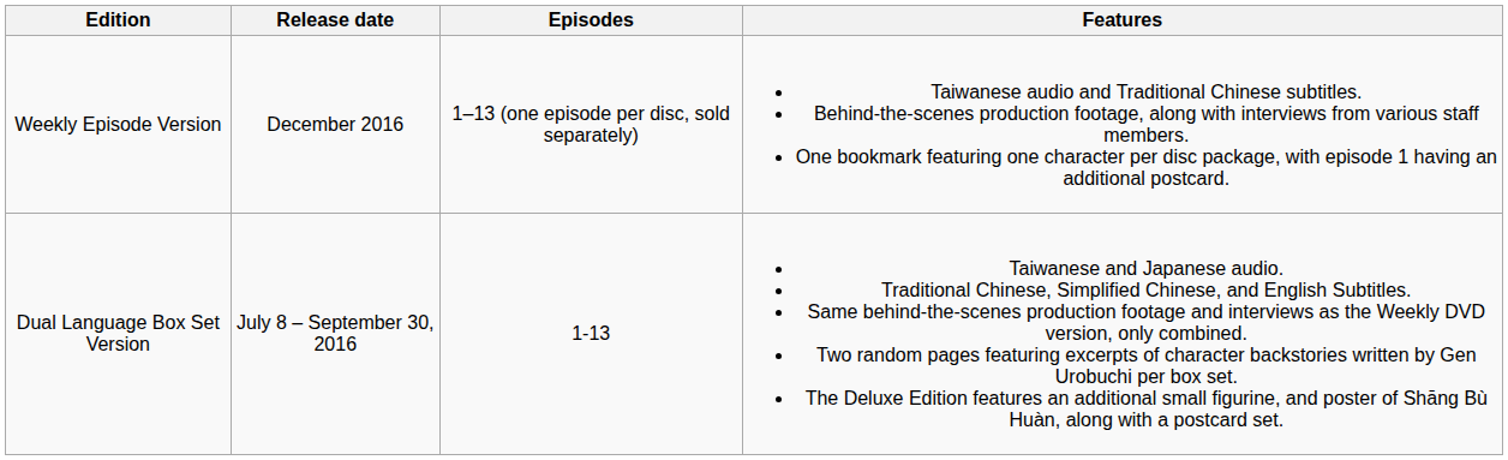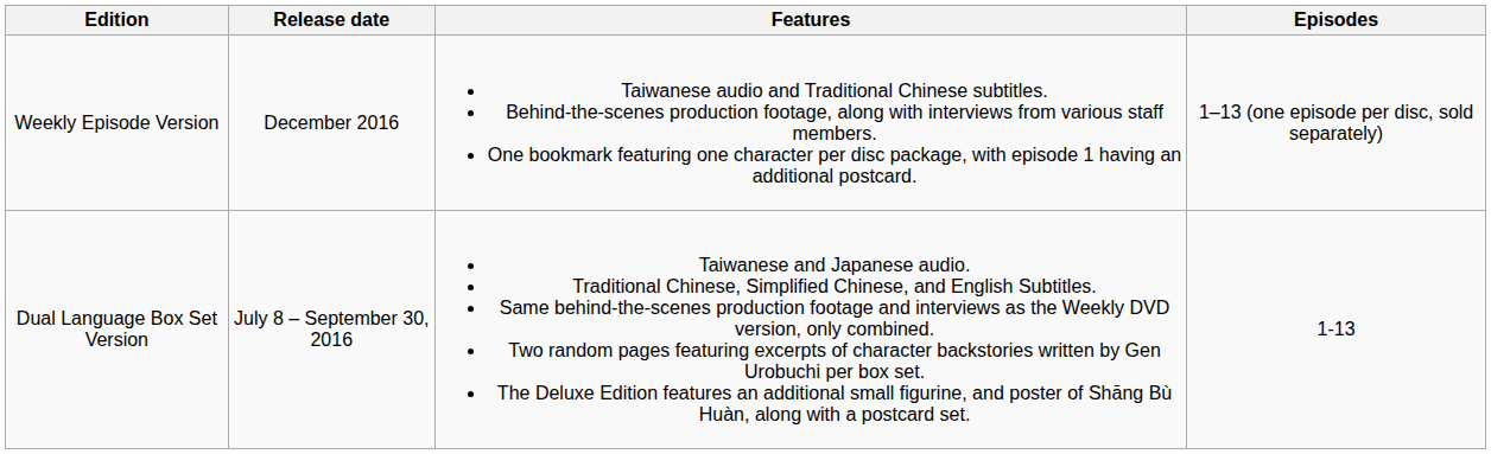 <table class="wikitable" style="text-align:center;">
 <tr>
 <th>Edition</th>
 <th>Release date</th>
+<th>Features</th>
 <th>Episodes</th>
-<th>Features</th>
 </tr>
 <tr>
 <td>Weekly Episode Version</td>
 <td>December 2016</td>
+<td><br><ul><li>Taiwanese audio and Traditional Chinese subtitles.</li><li>Behind-the-scenes production footage, along with interviews from various staff members.</li><li>One bookmark featuring one character per disc package, with episode 1 having an additional postcard.</li></ul></td>
 <td>1–13 (one episode per disc, sold separately)</td>
-<td><br><ul><li>Taiwanese audio and Traditional Chinese subtitles.</li><li>Behind-the-scenes production footage, along with interviews from various staff members.</li><li>One bookmark featuring one character per disc package, with episode 1 having an additional postcard.</li></ul></td>
 </tr>
 <tr>
 <td>Dual Language Box Set Version</td>
 <td>July 8 – September 30, 2016</td>
+<td><br><ul><li>Taiwanese and Japanese audio.</li><li>Traditional Chinese, Simplified Chinese, and English Subtitles.</li><li>Same behind-the-scenes production footage and interviews as the Weekly DVD version, only combined.</li><li>Two random pages featuring excerpts of character backstories written by Gen Urobuchi per box set.</li><li>The Deluxe Edition features an additional small figurine, and poster of Shāng Bù Huàn, along with a postcard set.</li></ul></td>
 <td>1-13</td>
-<td><br><ul><li>Taiwanese and Japanese audio.</li><li>Traditional Chinese, Simplified Chinese, and English Subtitles.</li><li>Same behind-the-scenes production footage and interviews as the Weekly DVD version, only combined.</li><li>Two random pages featuring excerpts of character backstories written by Gen Urobuchi per box set.</li><li>The Deluxe Edition features an additional small figurine, and poster of Shāng Bù Huàn, along with a postcard set.</li></ul></td>
 </tr>
 </table>
